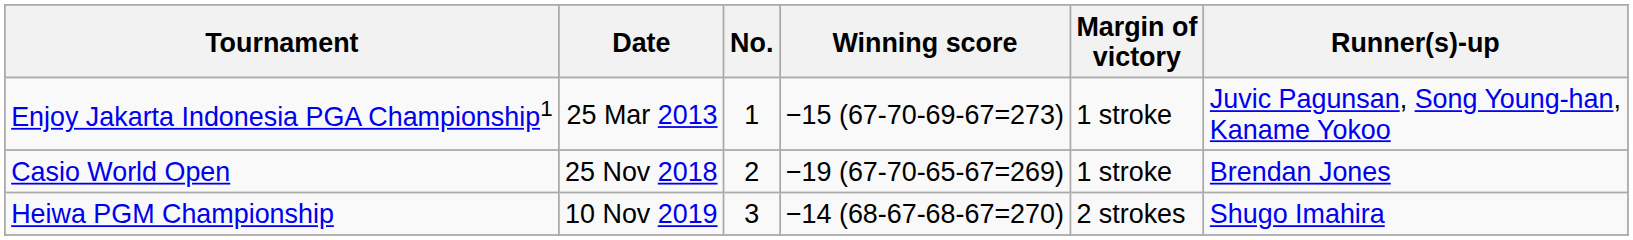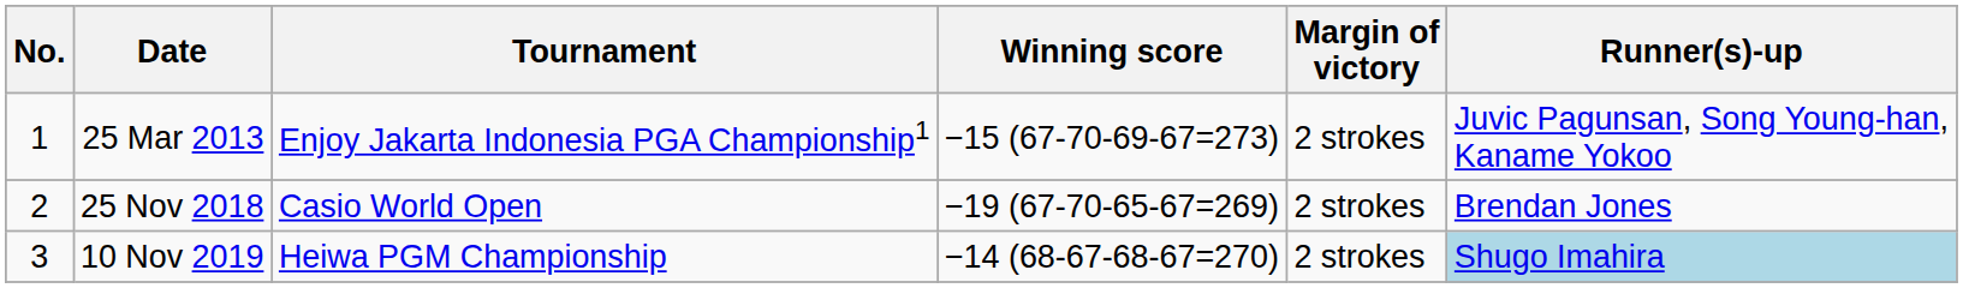 <table class="wikitable" style="font-size:95%;">
 <tr>
+<th>No.</th>
+<th>Date</th>
 <th>Tournament</th>
-<th>Date</th>
-<th>No.</th>
 <th>Winning score</th>
 <th>Margin of<br>victory</th>
 <th>Runner(s)-up</th>
 </tr>
 <tr>
+<td align=center>1</td>
+<td align=right>25 Mar <a href='#'>2013</a></td>
 <td><a href='#'>Enjoy Jakarta Indonesia PGA Championship</a><sup>1</sup></td>
-<td align=right>25 Mar <a href='#'>2013</a></td>
-<td align=center>1</td>
 <td>−15 (67-70-69-67=273)</td>
-<td>1 stroke</td>
+<td>2 strokes</td>
 <td> <a href='#'>Juvic Pagunsan</a>,  <a href='#'>Song Young-han</a>,<br> <a href='#'>Kaname Yokoo</a></td>
 </tr>
 <tr>
+<td align=center>2</td>
+<td align=right>25 Nov <a href='#'>2018</a></td>
 <td><a href='#'>Casio World Open</a></td>
-<td align=right>25 Nov <a href='#'>2018</a></td>
-<td align=center>2</td>
 <td>−19 (67-70-65-67=269)</td>
-<td>1 stroke</td>
+<td>2 strokes</td>
 <td> <a href='#'>Brendan Jones</a></td>
 </tr>
 <tr>
+<td align=center>3</td>
+<td align=right>10 Nov <a href='#'>2019</a></td>
 <td><a href='#'>Heiwa PGM Championship</a></td>
-<td align=right>10 Nov <a href='#'>2019</a></td>
-<td align=center>3</td>
 <td>−14 (68-67-68-67=270)</td>
 <td>2 strokes</td>
-<td> <a href='#'>Shugo Imahira</a></td>
+<td style="background: lightblue;"> <a href='#'>Shugo Imahira</a></td>
 </tr>
 </table>
